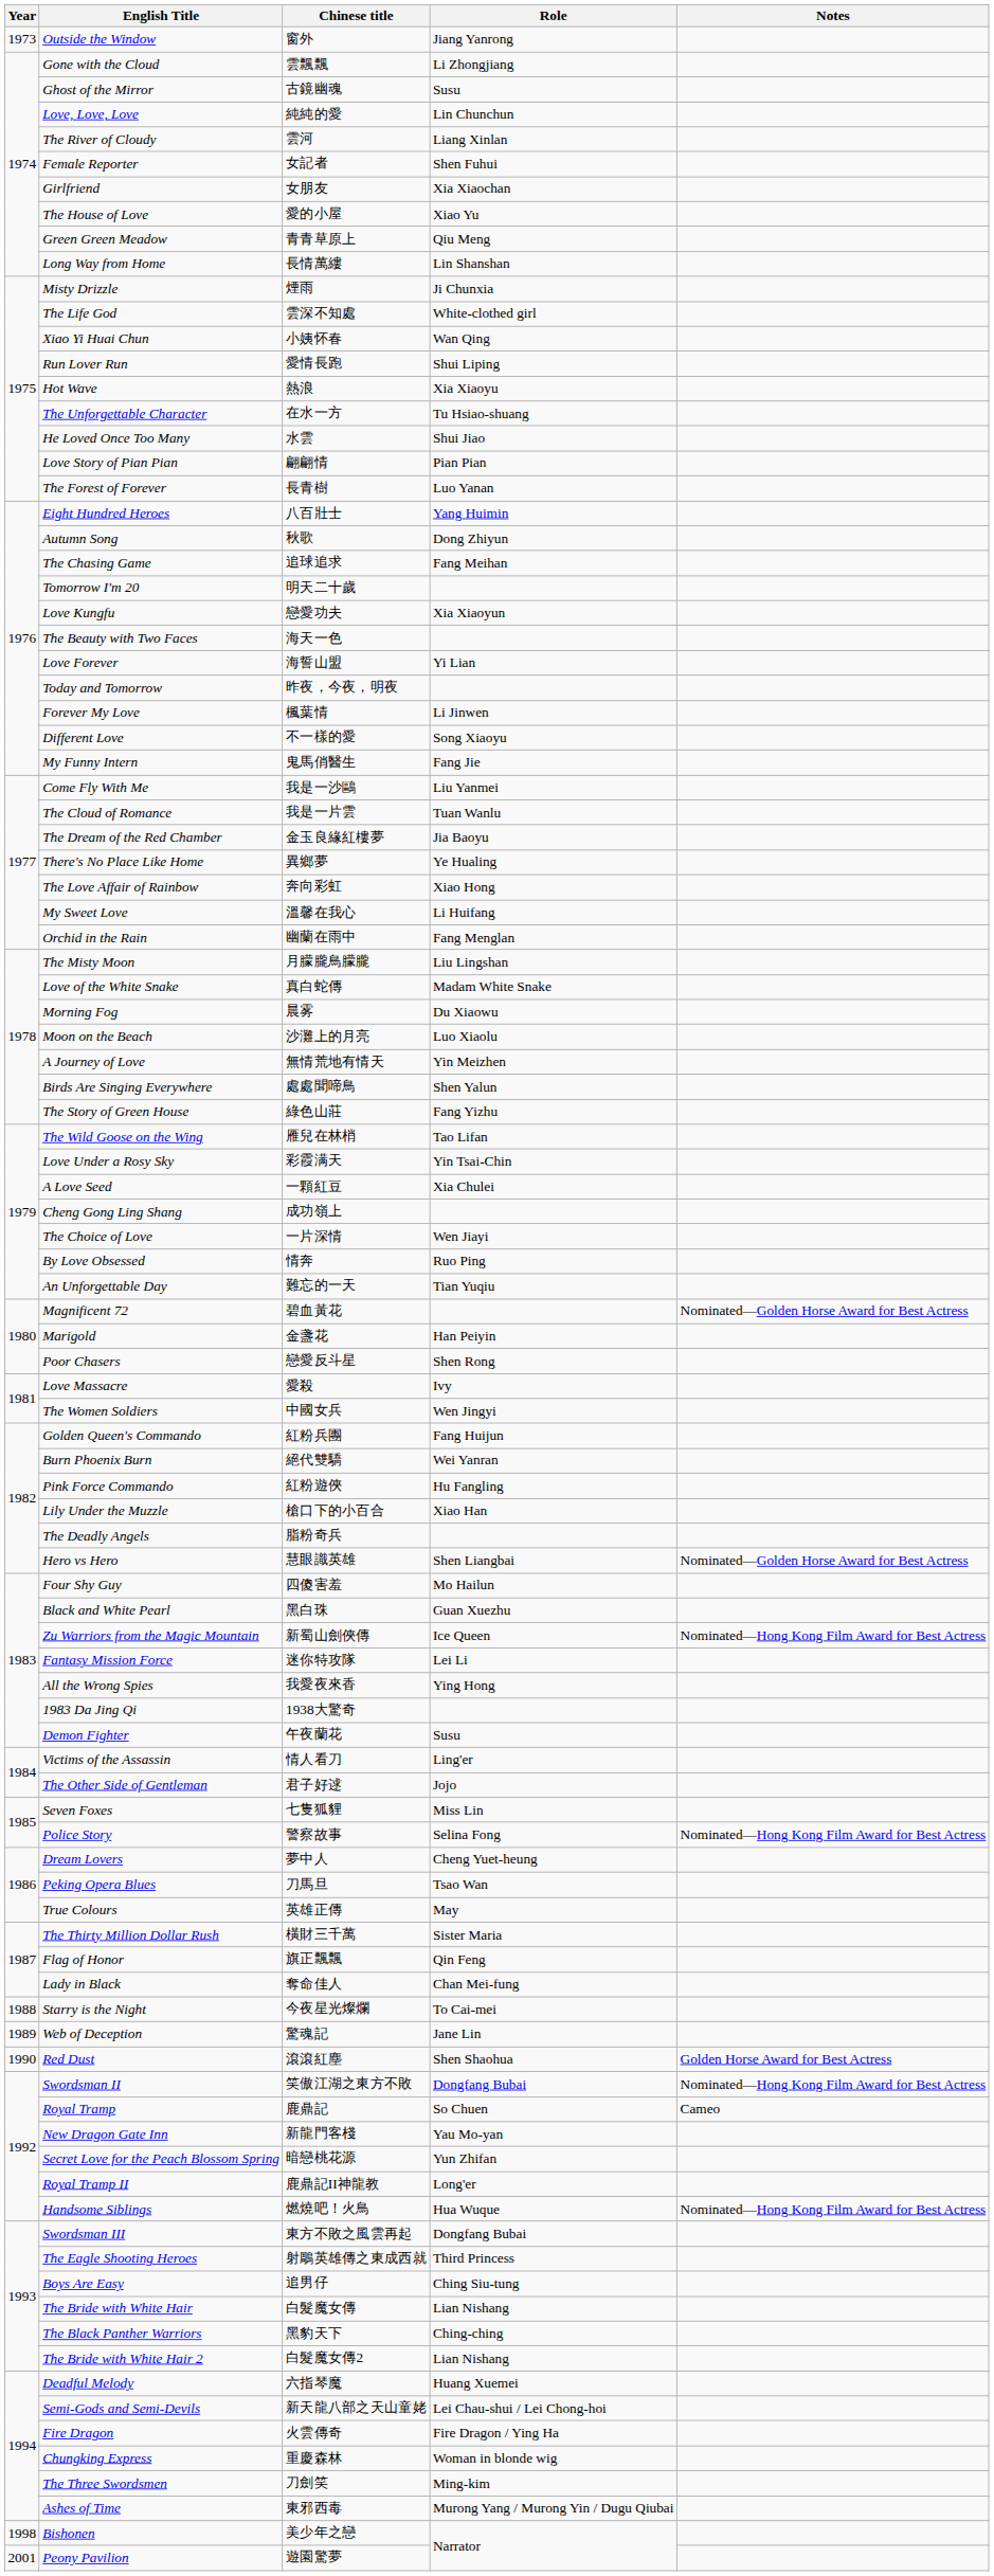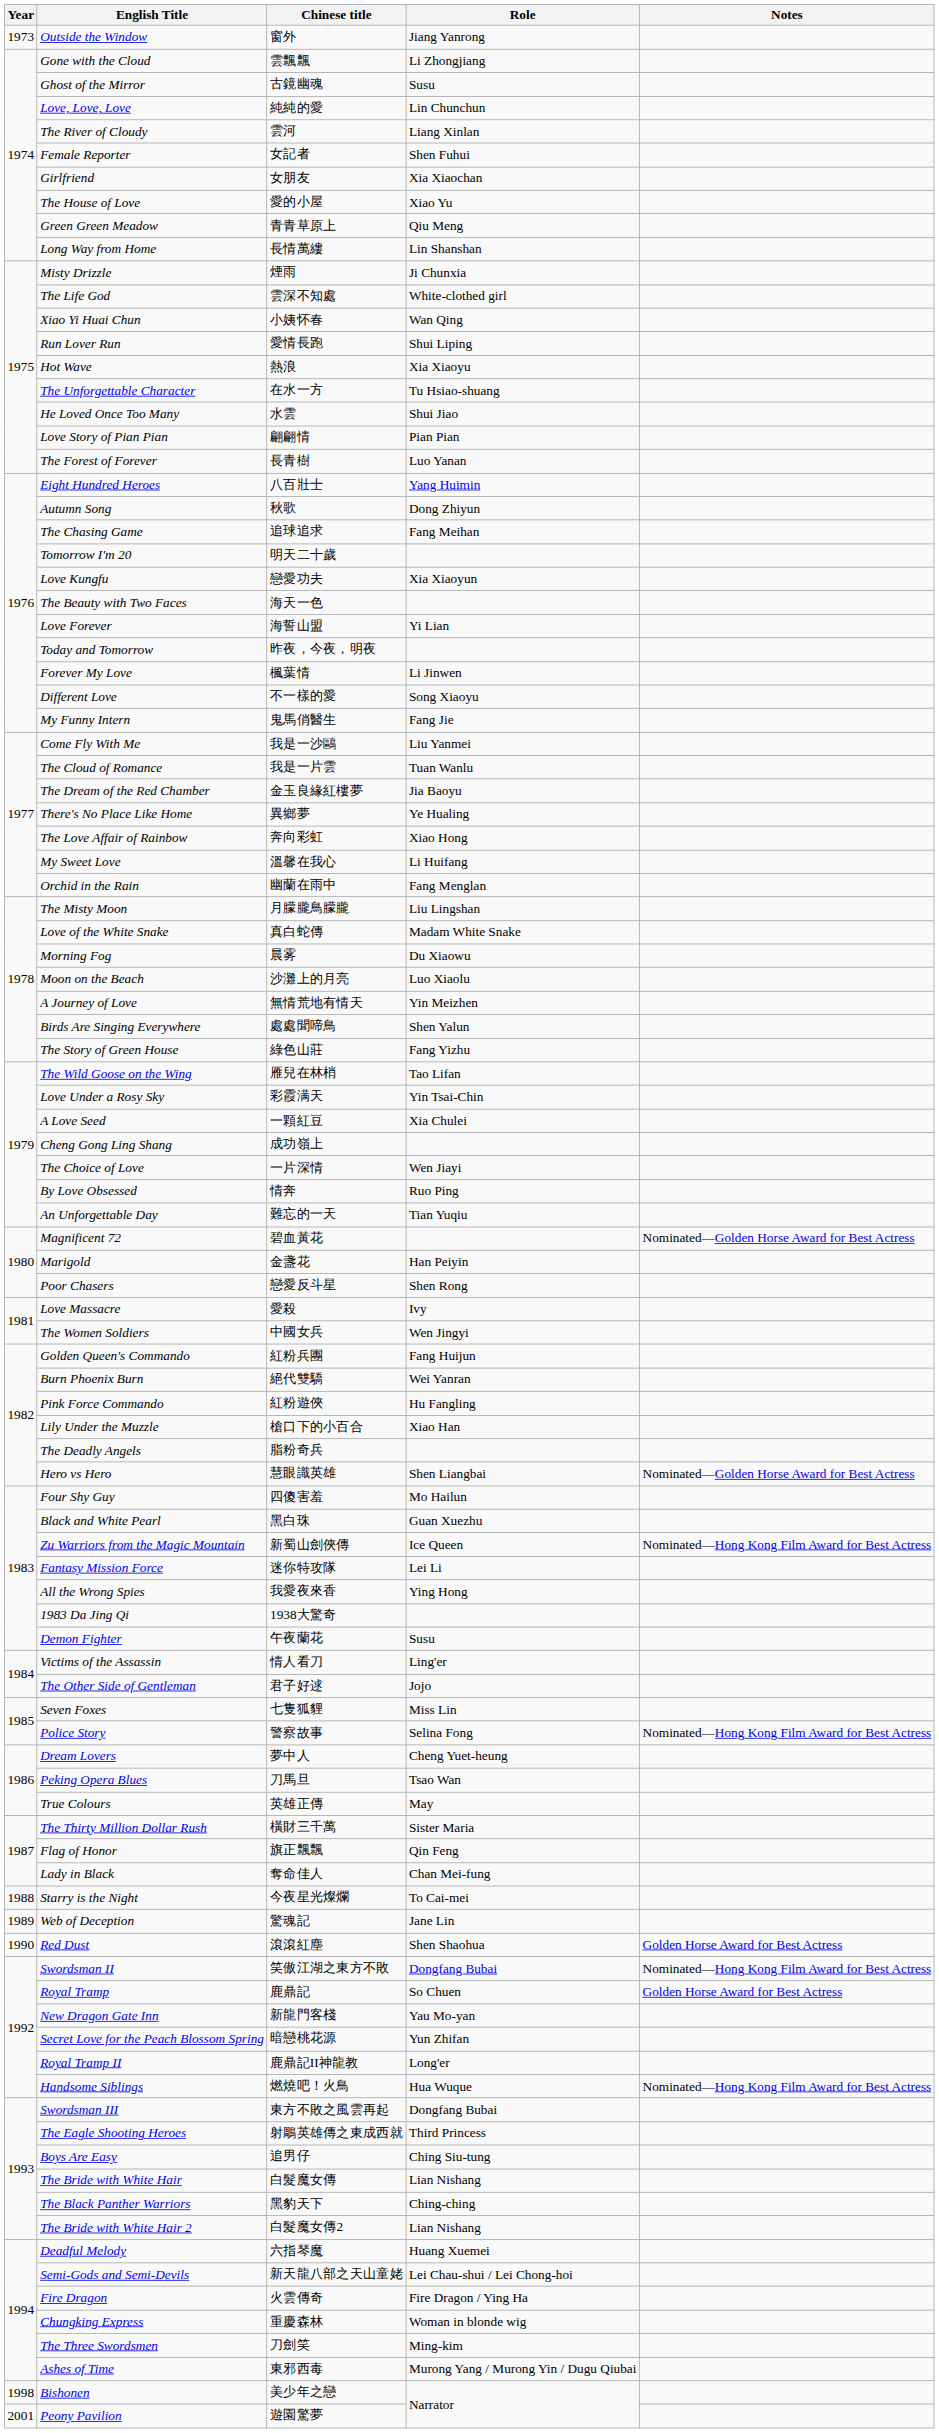 <table class="wikitable sortable">
 <tr>
 <th>Year</th>
 <th>English Title</th>
 <th>Chinese title</th>
 <th>Role</th>
 <th class="unsortable">Notes</th>
 </tr>
 <tr>
 <td>1973</td>
 <td><em><a href='#'>Outside the Window</a></em></td>
 <td>窗外</td>
 <td>Jiang Yanrong</td>
 <td></td>
 </tr>
 <tr>
 <td rowspan="9">1974</td>
 <td><em>Gone with the Cloud</em></td>
 <td>雲飄飄</td>
 <td>Li Zhongjiang</td>
 <td></td>
 </tr>
 <tr>
 <td><em>Ghost of the Mirror</em></td>
 <td>古鏡幽魂</td>
 <td>Susu</td>
 <td></td>
 </tr>
 <tr>
 <td><em><a href='#'>Love, Love, Love</a></em></td>
 <td>純純的愛</td>
 <td>Lin Chunchun</td>
 <td></td>
 </tr>
 <tr>
 <td><em>The River of Cloudy</em></td>
 <td>雲河</td>
 <td>Liang Xinlan</td>
 <td></td>
 </tr>
 <tr>
 <td><em>Female Reporter</em></td>
 <td>女記者</td>
 <td>Shen Fuhui</td>
 <td></td>
 </tr>
 <tr>
 <td><em>Girlfriend</em></td>
 <td>女朋友</td>
 <td>Xia Xiaochan</td>
 <td></td>
 </tr>
 <tr>
 <td><em> The House of Love</em></td>
 <td>愛的小屋</td>
 <td>Xiao Yu</td>
 <td></td>
 </tr>
 <tr>
 <td><em>Green Green Meadow</em></td>
 <td>青青草原上</td>
 <td>Qiu Meng</td>
 <td></td>
 </tr>
 <tr>
 <td><em>Long Way from Home</em></td>
 <td>長情萬縷</td>
 <td>Lin Shanshan</td>
 <td></td>
 </tr>
 <tr>
 <td rowspan=9>1975</td>
 <td><em>Misty Drizzle</em></td>
 <td>煙雨</td>
 <td>Ji Chunxia</td>
 <td></td>
 </tr>
 <tr>
 <td><em>The Life God</em></td>
 <td>雲深不知處</td>
 <td>White-clothed girl</td>
 <td></td>
 </tr>
 <tr>
 <td><em>Xiao Yi Huai Chun</em></td>
 <td>小姨怀春</td>
 <td>Wan Qing</td>
 <td></td>
 </tr>
 <tr>
 <td><em>Run Lover Run</em></td>
 <td>愛情長跑</td>
 <td>Shui Liping</td>
 <td></td>
 </tr>
 <tr>
 <td><em>Hot Wave</em></td>
 <td>熱浪</td>
 <td>Xia Xiaoyu</td>
 <td></td>
 </tr>
 <tr>
 <td><em><a href='#'>The Unforgettable Character</a></em></td>
 <td>在水一方</td>
 <td>Tu Hsiao-shuang</td>
 <td></td>
 </tr>
 <tr>
 <td><em>He Loved Once Too Many</em></td>
 <td>水雲</td>
 <td>Shui Jiao</td>
 <td></td>
 </tr>
 <tr>
 <td><em>Love Story of Pian Pian</em></td>
 <td>翩翩情</td>
 <td>Pian Pian</td>
 <td></td>
 </tr>
 <tr>
 <td><em>The Forest of Forever</em></td>
 <td>長青樹</td>
 <td>Luo Yanan</td>
 <td></td>
 </tr>
 <tr>
 <td rowspan=11>1976</td>
 <td><em><a href='#'>Eight Hundred Heroes</a></em></td>
 <td>八百壯士</td>
 <td><a href='#'>Yang Huimin</a></td>
 <td></td>
 </tr>
 <tr>
 <td><em>Autumn Song</em></td>
 <td>秋歌</td>
 <td>Dong Zhiyun</td>
 <td></td>
 </tr>
 <tr>
 <td><em>The Chasing Game</em></td>
 <td>追球追求</td>
 <td>Fang Meihan</td>
 <td></td>
 </tr>
 <tr>
 <td><em>Tomorrow I'm 20</em></td>
 <td>明天二十歲</td>
 <td></td>
 <td></td>
 </tr>
 <tr>
 <td><em>Love Kungfu</em></td>
 <td>戀愛功夫</td>
 <td>Xia Xiaoyun</td>
 <td></td>
 </tr>
 <tr>
 <td><em>The Beauty with Two Faces</em></td>
 <td>海天一色</td>
 <td></td>
 <td></td>
 </tr>
 <tr>
 <td><em>Love Forever</em></td>
 <td>海誓山盟</td>
 <td>Yi Lian</td>
 <td></td>
 </tr>
 <tr>
 <td><em>Today and Tomorrow</em></td>
 <td>昨夜，今夜，明夜</td>
 <td></td>
 <td></td>
 </tr>
 <tr>
 <td><em>Forever My Love</em></td>
 <td>楓葉情</td>
 <td>Li Jinwen</td>
 <td></td>
 </tr>
 <tr>
 <td><em>Different Love</em></td>
 <td>不一樣的愛</td>
 <td>Song Xiaoyu</td>
 <td></td>
 </tr>
 <tr>
 <td><em>My Funny Intern</em></td>
 <td>鬼馬俏醫生</td>
 <td>Fang Jie</td>
 <td></td>
 </tr>
 <tr>
 <td rowspan=7>1977</td>
 <td><em> Come Fly With Me</em></td>
 <td>我是一沙鷗</td>
 <td>Liu Yanmei</td>
 <td></td>
 </tr>
 <tr>
 <td><em>The Cloud of Romance</em></td>
 <td>我是一片雲</td>
 <td>Tuan Wanlu</td>
 <td></td>
 </tr>
 <tr>
 <td><em>The Dream of the Red Chamber</em></td>
 <td>金玉良緣紅樓夢</td>
 <td>Jia Baoyu</td>
 <td></td>
 </tr>
 <tr>
 <td><em>There's No Place Like Home</em></td>
 <td>異鄉夢</td>
 <td>Ye Hualing</td>
 <td></td>
 </tr>
 <tr>
 <td><em>The Love Affair of Rainbow</em></td>
 <td>奔向彩虹</td>
 <td>Xiao Hong</td>
 <td></td>
 </tr>
 <tr>
 <td><em>My Sweet Love</em></td>
 <td>溫馨在我心</td>
 <td>Li Huifang</td>
 <td></td>
 </tr>
 <tr>
 <td><em>Orchid in the Rain</em></td>
 <td>幽蘭在雨中</td>
 <td>Fang Menglan</td>
 <td></td>
 </tr>
 <tr>
 <td rowspan="7">1978</td>
 <td><em>The Misty Moon</em></td>
 <td>月朦朧鳥朦朧</td>
 <td>Liu Lingshan</td>
 <td></td>
 </tr>
 <tr>
 <td><em>Love of the White Snake</em></td>
 <td>真白蛇傳</td>
 <td>Madam White Snake</td>
 <td></td>
 </tr>
 <tr>
 <td><em>Morning Fog</em></td>
 <td>晨雾</td>
 <td>Du Xiaowu</td>
 <td></td>
 </tr>
 <tr>
 <td><em>Moon on the Beach</em></td>
 <td>沙灘上的月亮</td>
 <td>Luo Xiaolu</td>
 <td></td>
 </tr>
 <tr>
 <td><em>A Journey of Love</em></td>
 <td>無情荒地有情天</td>
 <td>Yin Meizhen</td>
 <td></td>
 </tr>
 <tr>
 <td><em>Birds Are Singing Everywhere</em></td>
 <td>處處聞啼鳥</td>
 <td>Shen Yalun</td>
 <td></td>
 </tr>
 <tr>
 <td><em> The Story of Green House</em></td>
 <td>綠色山莊</td>
 <td>Fang Yizhu</td>
 <td></td>
 </tr>
 <tr>
 <td rowspan="7">1979</td>
 <td><em><a href='#'>The Wild Goose on the Wing</a></em></td>
 <td>雁兒在林梢</td>
 <td>Tao Lifan</td>
 <td></td>
 </tr>
 <tr>
 <td><em>Love Under a Rosy Sky</em></td>
 <td>彩霞满天</td>
 <td>Yin Tsai-Chin</td>
 <td></td>
 </tr>
 <tr>
 <td><em>A Love Seed</em></td>
 <td>一顆紅豆</td>
 <td>Xia Chulei</td>
 <td></td>
 </tr>
 <tr>
 <td><em>Cheng Gong Ling Shang</em></td>
 <td>成功嶺上</td>
 <td></td>
 <td></td>
 </tr>
 <tr>
 <td><em>The Choice of Love</em></td>
 <td>一片深情</td>
 <td>Wen Jiayi</td>
 <td></td>
 </tr>
 <tr>
 <td><em>By Love Obsessed</em></td>
 <td>情奔</td>
 <td>Ruo Ping</td>
 <td></td>
 </tr>
 <tr>
 <td><em>An Unforgettable Day</em></td>
 <td>難忘的一天</td>
 <td>Tian Yuqiu</td>
 <td></td>
 </tr>
 <tr>
 <td rowspan=3>1980</td>
 <td><em>Magnificent 72</em></td>
 <td>碧血黃花</td>
 <td></td>
 <td>Nominated—<a href='#'>Golden Horse Award for Best Actress</a></td>
 </tr>
 <tr>
 <td><em>Marigold</em></td>
 <td>金盞花</td>
 <td>Han Peiyin</td>
 <td></td>
 </tr>
 <tr>
 <td><em>Poor Chasers</em></td>
 <td>戀愛反斗星</td>
 <td>Shen Rong</td>
 <td></td>
 </tr>
 <tr>
 <td rowspan="2">1981</td>
 <td><em>Love Massacre</em></td>
 <td>愛殺</td>
 <td>Ivy</td>
 <td></td>
 </tr>
 <tr>
 <td><em>The Women Soldiers</em></td>
 <td>中國女兵</td>
 <td>Wen Jingyi</td>
 <td></td>
 </tr>
 <tr>
 <td rowspan="6">1982</td>
 <td><em>Golden Queen's Commando</em></td>
 <td>紅粉兵團</td>
 <td>Fang Huijun</td>
 <td></td>
 </tr>
 <tr>
 <td><em>Burn Phoenix Burn</em></td>
 <td>絕代雙驕</td>
 <td>Wei Yanran</td>
 <td></td>
 </tr>
 <tr>
 <td><em>Pink Force Commando</em></td>
 <td>紅粉遊俠</td>
 <td>Hu Fangling</td>
 <td></td>
 </tr>
 <tr>
 <td><em>Lily Under the Muzzle</em></td>
 <td>槍口下的小百合</td>
 <td>Xiao Han</td>
 <td></td>
 </tr>
 <tr>
 <td><em>The Deadly Angels</em></td>
 <td>脂粉奇兵</td>
 <td></td>
 <td></td>
 </tr>
 <tr>
 <td><em>Hero vs Hero</em></td>
 <td>慧眼識英雄</td>
 <td>Shen Liangbai</td>
 <td>Nominated—<a href='#'>Golden Horse Award for Best Actress</a></td>
 </tr>
 <tr>
 <td rowspan="7">1983</td>
 <td><em>Four Shy Guy</em></td>
 <td>四傻害羞</td>
 <td>Mo Hailun</td>
 <td></td>
 </tr>
 <tr>
 <td><em>Black and White Pearl</em></td>
 <td>黑白珠</td>
 <td>Guan Xuezhu</td>
 <td></td>
 </tr>
 <tr>
 <td><em><a href='#'>Zu Warriors from the Magic Mountain</a></em></td>
 <td>新蜀山劍俠傳</td>
 <td>Ice Queen</td>
 <td>Nominated—<a href='#'>Hong Kong Film Award for Best Actress</a></td>
 </tr>
 <tr>
 <td><em><a href='#'>Fantasy Mission Force</a></em></td>
 <td>迷你特攻隊</td>
 <td>Lei Li</td>
 <td></td>
 </tr>
 <tr>
 <td><em>All the Wrong Spies</em></td>
 <td>我愛夜來香</td>
 <td>Ying Hong</td>
 <td></td>
 </tr>
 <tr>
 <td><em>1983 Da Jing Qi</em></td>
 <td>1938大驚奇</td>
 <td></td>
 <td></td>
 </tr>
 <tr>
 <td><em><a href='#'>Demon Fighter</a></em></td>
 <td>午夜蘭花</td>
 <td>Susu</td>
 <td></td>
 </tr>
 <tr>
 <td rowspan=2>1984</td>
 <td><em>Victims of the Assassin</em></td>
 <td>情人看刀</td>
 <td>Ling'er</td>
 <td></td>
 </tr>
 <tr>
 <td><em><a href='#'>The Other Side of Gentleman</a></em></td>
 <td>君子好逑</td>
 <td>Jojo</td>
 <td></td>
 </tr>
 <tr>
 <td rowspan="2">1985</td>
 <td><em>Seven Foxes</em></td>
 <td>七隻狐貍</td>
 <td>Miss Lin</td>
 <td></td>
 </tr>
 <tr>
 <td><em><a href='#'>Police Story</a></em></td>
 <td>警察故事</td>
 <td>Selina Fong</td>
 <td>Nominated—<a href='#'>Hong Kong Film Award for Best Actress</a></td>
 </tr>
 <tr>
 <td rowspan="3">1986</td>
 <td><em><a href='#'>Dream Lovers</a></em></td>
 <td>夢中人</td>
 <td>Cheng Yuet-heung</td>
 <td></td>
 </tr>
 <tr>
 <td><em><a href='#'>Peking Opera Blues</a></em></td>
 <td>刀馬旦</td>
 <td>Tsao Wan</td>
 <td></td>
 </tr>
 <tr>
 <td><em>True Colours</em></td>
 <td>英雄正傳</td>
 <td>May</td>
 <td></td>
 </tr>
 <tr>
 <td rowspan="3">1987</td>
 <td><em><a href='#'>The Thirty Million Dollar Rush</a></em></td>
 <td>橫財三千萬</td>
 <td>Sister Maria</td>
 <td></td>
 </tr>
 <tr>
 <td><em>Flag of Honor</em></td>
 <td>旗正飄飄</td>
 <td>Qin Feng</td>
 <td></td>
 </tr>
 <tr>
 <td><em>Lady in Black</em></td>
 <td>奪命佳人</td>
 <td>Chan Mei-fung</td>
 <td></td>
 </tr>
 <tr>
 <td>1988</td>
 <td><em>Starry is the Night</em></td>
 <td>今夜星光燦爛</td>
 <td>To Cai-mei</td>
 <td></td>
 </tr>
 <tr>
 <td>1989</td>
 <td><em>Web of Deception</em></td>
 <td>驚魂記</td>
 <td>Jane Lin</td>
 <td></td>
 </tr>
 <tr>
 <td>1990</td>
 <td><em><a href='#'>Red Dust</a></em></td>
 <td>滾滾紅塵</td>
 <td>Shen Shaohua</td>
 <td><a href='#'>Golden Horse Award for Best Actress</a></td>
 </tr>
 <tr>
 <td rowspan=6>1992</td>
 <td><em><a href='#'>Swordsman II</a></em></td>
 <td>笑傲江湖之東方不敗</td>
 <td><a href='#'>Dongfang Bubai</a></td>
 <td>Nominated—<a href='#'>Hong Kong Film Award for Best Actress</a></td>
 </tr>
 <tr>
 <td><em><a href='#'>Royal Tramp</a></em></td>
 <td>鹿鼎記</td>
 <td>So Chuen</td>
-<td>Cameo</td>
+<td><a href='#'>Golden Horse Award for Best Actress</a></td>
 </tr>
 <tr>
 <td><em><a href='#'>New Dragon Gate Inn</a></em></td>
 <td>新龍門客棧</td>
 <td>Yau Mo-yan</td>
 <td></td>
 </tr>
 <tr>
 <td><em><a href='#'>Secret Love for the Peach Blossom Spring</a></em></td>
 <td>暗戀桃花源</td>
 <td>Yun Zhifan</td>
 <td></td>
 </tr>
 <tr>
 <td><em><a href='#'>Royal Tramp II</a></em></td>
 <td>鹿鼎記II神龍教</td>
 <td>Long'er</td>
 <td></td>
 </tr>
 <tr>
 <td><em><a href='#'>Handsome Siblings</a></em></td>
 <td>燃燒吧！火鳥</td>
 <td>Hua Wuque</td>
 <td>Nominated—<a href='#'>Hong Kong Film Award for Best Actress</a></td>
 </tr>
 <tr>
 <td rowspan="6">1993</td>
 <td><em><a href='#'>Swordsman III</a></em></td>
 <td>東方不敗之風雲再起</td>
 <td>Dongfang Bubai</td>
 <td></td>
 </tr>
 <tr>
 <td><em><a href='#'>The Eagle Shooting Heroes</a></em></td>
 <td>射鵰英雄傳之東成西就</td>
 <td>Third Princess</td>
 <td></td>
 </tr>
 <tr>
 <td><em><a href='#'>Boys Are Easy</a></em></td>
 <td>追男仔</td>
 <td>Ching Siu-tung</td>
 <td></td>
 </tr>
 <tr>
 <td><em><a href='#'>The Bride with White Hair</a></em></td>
 <td>白髮魔女傳</td>
 <td>Lian Nishang</td>
 <td></td>
 </tr>
 <tr>
 <td><em><a href='#'>The Black Panther Warriors</a></em></td>
 <td>黑豹天下</td>
 <td>Ching-ching</td>
 <td></td>
 </tr>
 <tr>
 <td><em><a href='#'>The Bride with White Hair 2</a></em></td>
 <td>白髮魔女傳2</td>
 <td>Lian Nishang</td>
 <td></td>
 </tr>
 <tr>
 <td rowspan="6">1994</td>
 <td><em><a href='#'>Deadful Melody</a></em></td>
 <td>六指琴魔</td>
 <td>Huang Xuemei</td>
 <td></td>
 </tr>
 <tr>
 <td><em><a href='#'>Semi-Gods and Semi-Devils</a></em></td>
 <td>新天龍八部之天山童姥</td>
 <td>Lei Chau-shui / Lei Chong-hoi</td>
 <td></td>
 </tr>
 <tr>
 <td><em><a href='#'>Fire Dragon</a></em></td>
 <td>火雲傳奇</td>
 <td>Fire Dragon / Ying Ha</td>
 <td></td>
 </tr>
 <tr>
 <td><em><a href='#'>Chungking Express</a></em></td>
 <td>重慶森林</td>
 <td>Woman in blonde wig</td>
 <td></td>
 </tr>
 <tr>
 <td><em><a href='#'>The Three Swordsmen</a></em></td>
 <td>刀劍笑</td>
 <td>Ming-kim</td>
 <td></td>
 </tr>
 <tr>
 <td><em><a href='#'>Ashes of Time</a></em></td>
 <td>東邪西毒</td>
 <td>Murong Yang / Murong Yin / Dugu Qiubai</td>
 <td></td>
 </tr>
 <tr>
 <td>1998</td>
 <td><em><a href='#'>Bishonen</a></em></td>
 <td>美少年之戀</td>
 <td rowspan="2">Narrator</td>
 <td></td>
 </tr>
 <tr>
 <td>2001</td>
 <td><em><a href='#'>Peony Pavilion</a></em></td>
 <td>遊園驚夢</td>
 <td></td>
 </tr>
 </table>
